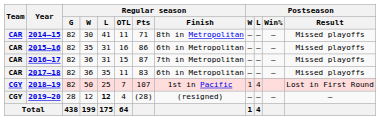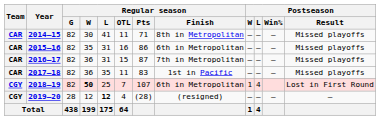 <table class="wikitable" style="font-size:95%; text-align:center;">
 <tr>
 <th rowspan="2">Team</th>
 <th rowspan="2">Year</th>
 <th colspan="6">Regular season</th>
 <th colspan="5">Postseason</th>
 </tr>
 <tr>
 <th>G</th>
 <th>W</th>
 <th>L</th>
 <th>OTL</th>
 <th>Pts</th>
 <th>Finish</th>
 <th>W</th>
 <th>L</th>
 <th>Win%</th>
 <th>Result</th>
 </tr>
 <tr>
 <th><a href='#'>CAR</a></th>
 <th><a href='#'>2014–15</a></th>
 <td>82</td>
 <td>30</td>
 <td>41</td>
 <td>11</td>
 <td>71</td>
 <td>8th in <a href='#'>Metropolitan</a></td>
 <td>—</td>
 <td>—</td>
 <td>—</td>
 <td>Missed playoffs</td>
 </tr>
 <tr>
 <th>CAR</th>
 <th><a href='#'>2015–16</a></th>
 <td>82</td>
 <td>35</td>
 <td>31</td>
 <td>16</td>
 <td>86</td>
 <td>6th in Metropolitan</td>
 <td>—</td>
 <td>—</td>
 <td>—</td>
 <td>Missed playoffs</td>
 </tr>
 <tr>
 <th>CAR</th>
 <th><a href='#'>2016–17</a></th>
 <td>82</td>
 <td>36</td>
 <td>31</td>
 <td>15</td>
 <td>87</td>
 <td>7th in Metropolitan</td>
 <td>—</td>
 <td>—</td>
 <td>—</td>
 <td>Missed playoffs</td>
 </tr>
 <tr>
 <th>CAR</th>
 <th><a href='#'>2017–18</a></th>
 <td>82</td>
 <td>36</td>
 <td>35</td>
 <td>11</td>
 <td>83</td>
-<td>6th in Metropolitan</td>
+<td>1st in <a href='#'>Pacific</a></td>
 <td>—</td>
 <td>—</td>
 <td>—</td>
 <td>Missed playoffs</td>
 </tr>
 <tr style="background:#fdd;">
 <th><a href='#'>CGY</a></th>
 <th><a href='#'>2018–19</a></th>
 <td>82</td>
-<td>50</td>
+<td><strong>50</strong></td>
 <td>25</td>
 <td>7</td>
 <td>107</td>
-<td>1st in <a href='#'>Pacific</a></td>
+<td>6th in Metropolitan</td>
 <td>1</td>
 <td>4</td>
 <td></td>
 <td>Lost in First Round</td>
 </tr>
 <tr>
 <th>CGY</th>
 <th><a href='#'>2019–20</a></th>
 <td>28</td>
 <td>12</td>
 <td><strong>12</strong></td>
 <td>4</td>
 <td>(28)</td>
 <td>(resigned)</td>
 <td>—</td>
 <td>—</td>
 <td>—</td>
 <td>—</td>
 </tr>
 <tr>
 <th colspan="2">Total</th>
 <th>438</th>
 <th>199</th>
 <th>175</th>
 <th>64</th>
 <th></th>
 <th> </th>
 <th>1</th>
 <th>4</th>
 <th></th>
 <th> </th>
 </tr>
 </table>
